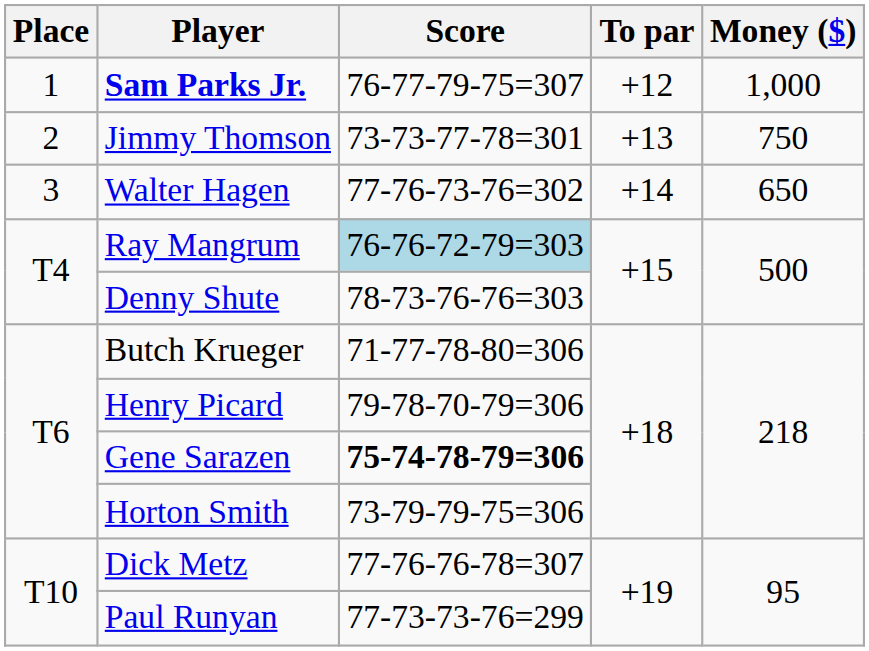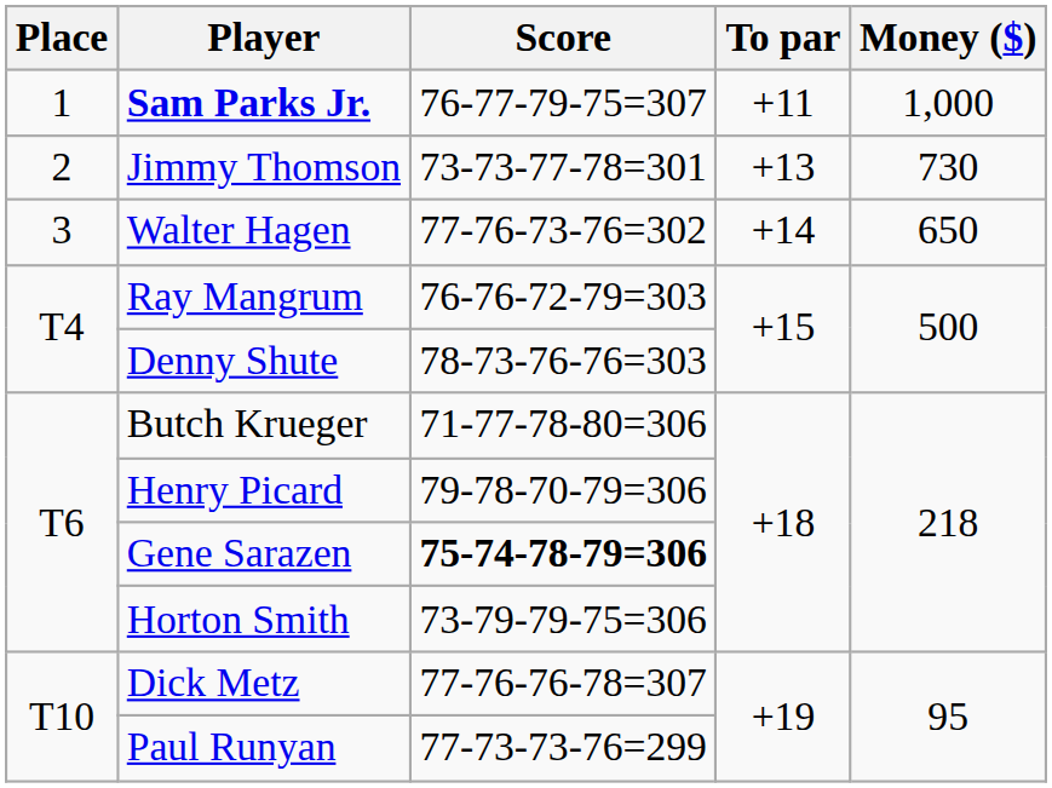 <table class=wikitable>
 <tr>
 <th>Place</th>
 <th>Player</th>
 <th>Score</th>
 <th>To par</th>
 <th>Money (<a href='#'>$</a>)</th>
 </tr>
 <tr>
 <td align=center>1</td>
 <td> <strong><a href='#'>Sam Parks Jr.</a></strong></td>
 <td>76-77-79-75=307</td>
-<td align=center>+12</td>
+<td align=center>+11</td>
 <td align=center>1,000</td>
 </tr>
 <tr>
 <td align=center>2</td>
 <td> <a href='#'>Jimmy Thomson</a></td>
 <td>73-73-77-78=301</td>
 <td align=center>+13</td>
-<td align=center>750</td>
+<td align=center>730</td>
 </tr>
 <tr>
 <td align=center>3</td>
 <td> <a href='#'>Walter Hagen</a></td>
 <td>77-76-73-76=302</td>
 <td align=center>+14</td>
 <td align=center>650</td>
 </tr>
 <tr>
 <td rowspan=2 align=center>T4</td>
 <td> <a href='#'>Ray Mangrum</a></td>
-<td style="background: lightblue;">76-76-72-79=303</td>
+<td>76-76-72-79=303</td>
 <td rowspan=2 align=center>+15</td>
 <td rowspan=2 align=center>500</td>
 </tr>
 <tr>
 <td> <a href='#'>Denny Shute</a></td>
 <td>78-73-76-76=303</td>
 </tr>
 <tr>
 <td rowspan=4 align=center>T6</td>
 <td>  Butch Krueger</td>
 <td>71-77-78-80=306</td>
 <td rowspan=4 align=center>+18</td>
 <td rowspan=4 align=center>218</td>
 </tr>
 <tr>
 <td> <a href='#'>Henry Picard</a></td>
 <td>79-78-70-79=306</td>
 </tr>
 <tr>
 <td> <a href='#'>Gene Sarazen</a></td>
 <td><strong>75-74-78-79=306</strong></td>
 </tr>
 <tr>
 <td> <a href='#'>Horton Smith</a></td>
 <td>73-79-79-75=306</td>
 </tr>
 <tr>
 <td rowspan=2 align=center>T10</td>
 <td> <a href='#'>Dick Metz</a></td>
 <td>77-76-76-78=307</td>
 <td rowspan=2 align=center>+19</td>
 <td rowspan=2 align=center>95</td>
 </tr>
 <tr>
 <td> <a href='#'>Paul Runyan</a></td>
 <td>77-73-73-76=299</td>
 </tr>
 </table>
